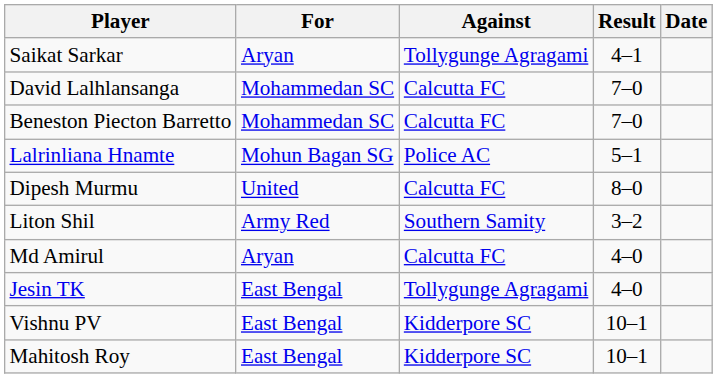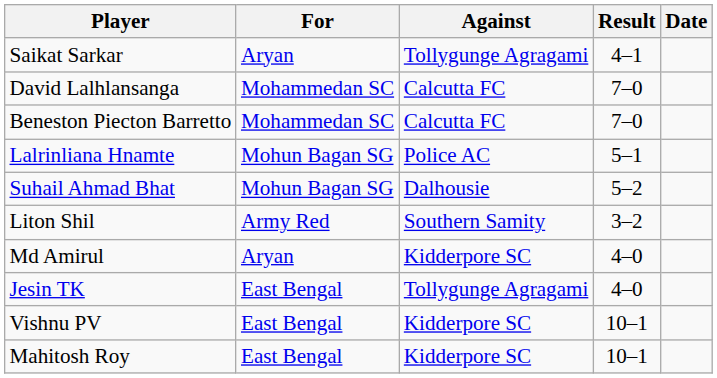 <table class="wikitable">
 <tr>
 <th>Player</th>
 <th>For</th>
 <th>Against</th>
 <th style="text-align:center">Result</th>
 <th>Date</th>
 </tr>
 <tr>
 <td> Saikat Sarkar</td>
 <td><a href='#'>Aryan</a></td>
 <td><a href='#'>Tollygunge Agragami</a></td>
 <td align="center">4–1</td>
 <td></td>
 </tr>
 <tr>
 <td> David Lalhlansanga</td>
 <td><a href='#'>Mohammedan SC</a></td>
 <td><a href='#'>Calcutta FC</a></td>
 <td align="center">7–0</td>
 <td></td>
 </tr>
 <tr>
 <td> Beneston Piecton Barretto</td>
 <td><a href='#'>Mohammedan SC</a></td>
 <td><a href='#'>Calcutta FC</a></td>
 <td align="center">7–0</td>
 <td></td>
 </tr>
 <tr>
 <td> <a href='#'>Lalrinliana Hnamte</a></td>
 <td><a href='#'>Mohun Bagan SG</a></td>
 <td><a href='#'>Police AC</a></td>
 <td align="center">5–1</td>
 <td></td>
 </tr>
 <tr>
-<td> Dipesh Murmu</td>
-<td><a href='#'>United</a></td>
-<td><a href='#'>Calcutta FC</a></td>
-<td align="center">8–0</td>
+<td> <a href='#'>Suhail Ahmad Bhat</a></td>
+<td><a href='#'>Mohun Bagan SG</a></td>
+<td><a href='#'>Dalhousie</a></td>
+<td align="center">5–2</td>
 <td></td>
 </tr>
 <tr>
 <td> Liton Shil</td>
 <td><a href='#'>Army Red</a></td>
 <td><a href='#'>Southern Samity</a></td>
 <td align="center">3–2</td>
 <td></td>
 </tr>
 <tr>
 <td> Md Amirul</td>
 <td><a href='#'>Aryan</a></td>
-<td><a href='#'>Calcutta FC</a></td>
+<td><a href='#'>Kidderpore SC</a></td>
 <td align="center">4–0</td>
 <td></td>
 </tr>
 <tr>
 <td> <a href='#'>Jesin TK</a></td>
 <td><a href='#'>East Bengal</a></td>
 <td><a href='#'>Tollygunge Agragami</a></td>
 <td align="center">4–0</td>
 <td></td>
 </tr>
 <tr>
 <td> Vishnu PV</td>
 <td><a href='#'>East Bengal</a></td>
 <td><a href='#'>Kidderpore SC</a></td>
 <td align="center">10–1</td>
 <td></td>
 </tr>
 <tr>
 <td> Mahitosh Roy</td>
 <td><a href='#'>East Bengal</a></td>
 <td><a href='#'>Kidderpore SC</a></td>
 <td align="center">10–1</td>
 <td></td>
 </tr>
 </table>
